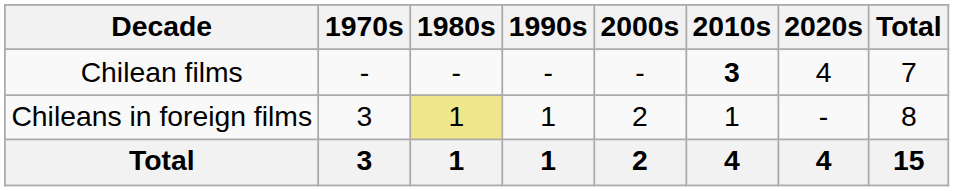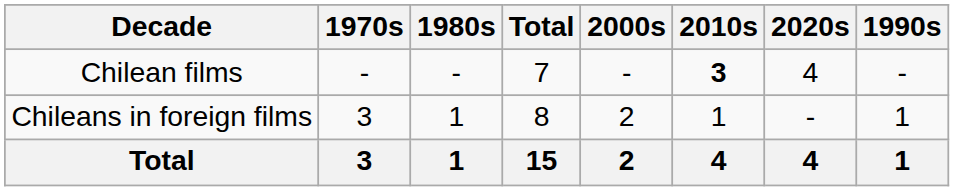 <table class="wikitable" style="text-align: center">
 <tr>
 <th>Decade</th>
 <th>1970s</th>
 <th>1980s</th>
-<th>1990s</th>
+<th>Total</th>
 <th>2000s</th>
 <th>2010s</th>
 <th>2020s</th>
-<th>Total</th>
+<th>1990s</th>
 </tr>
 <tr>
 <td>Chilean films</td>
 <td>-</td>
 <td>-</td>
-<td>-</td>
+<td>7</td>
 <td>-</td>
 <td><strong>3</strong></td>
 <td>4</td>
-<td>7</td>
+<td>-</td>
 </tr>
 <tr>
 <td>Chileans in foreign films</td>
 <td>3</td>
-<td style="background: khaki;">1</td>
 <td>1</td>
+<td>8</td>
 <td>2</td>
 <td>1</td>
 <td>-</td>
-<td>8</td>
+<td>1</td>
 </tr>
 <tr>
 <th>Total</th>
 <th>3</th>
 <th>1</th>
-<th>1</th>
+<th>15</th>
 <th>2</th>
 <th>4</th>
 <th>4</th>
-<th>15</th>
+<th>1</th>
 </tr>
 </table>
